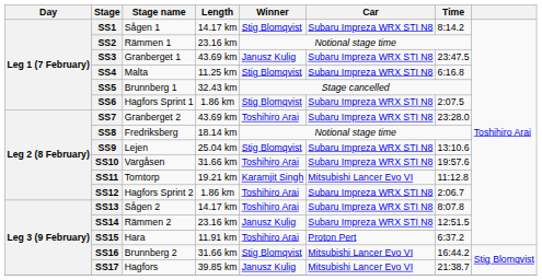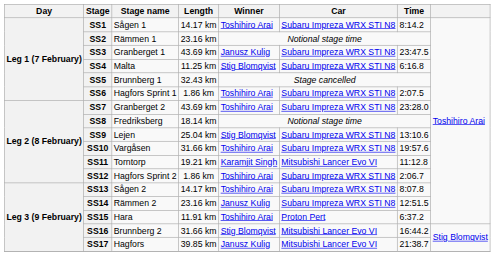 <table class="wikitable" style="font-size: 85%;">
 <tr>
 <th>Day</th>
 <th>Stage</th>
 <th>Stage name</th>
 <th>Length</th>
 <th>Winner</th>
 <th>Car</th>
 <th>Time</th>
 <th></th>
 </tr>
 <tr>
 <th rowspan="6">Leg 1 (7 February)</th>
 <th>SS1</th>
 <td>Sågen 1</td>
 <td align="center">14.17 km</td>
-<td> <a href='#'>Stig Blomqvist</a></td>
+<td> <a href='#'>Toshihiro Arai</a></td>
 <td><a href='#'>Subaru Impreza WRX STI N8</a></td>
 <td>8:14.2</td>
 <td rowspan="15"> <a href='#'>Toshihiro Arai</a></td>
 </tr>
 <tr>
 <th>SS2</th>
 <td>Rämmen 1</td>
 <td align="center">23.16 km</td>
 <td colspan="3" align="center"><em>Notional stage time</em></td>
 </tr>
 <tr>
 <th>SS3</th>
 <td>Granberget 1</td>
 <td align="center">43.69 km</td>
 <td> <a href='#'>Janusz Kulig</a></td>
 <td><a href='#'>Subaru Impreza WRX STI N8</a></td>
 <td>23:47.5</td>
 </tr>
 <tr>
 <th>SS4</th>
 <td>Malta</td>
 <td align="center">11.25 km</td>
 <td> <a href='#'>Stig Blomqvist</a></td>
 <td><a href='#'>Subaru Impreza WRX STI N8</a></td>
 <td>6:16.8</td>
 </tr>
 <tr>
 <th>SS5</th>
 <td>Brunnberg 1</td>
 <td align="center">32.43 km</td>
 <td colspan="3" align="center"><em>Stage cancelled</em></td>
 </tr>
 <tr>
 <th>SS6</th>
 <td>Hagfors Sprint 1</td>
 <td align="center">1.86 km</td>
-<td> <a href='#'>Stig Blomqvist</a></td>
+<td> <a href='#'>Toshihiro Arai</a></td>
 <td><a href='#'>Subaru Impreza WRX STI N8</a></td>
 <td>2:07.5</td>
 </tr>
 <tr>
 <th rowspan="6">Leg 2 (8 February)</th>
 <th>SS7</th>
 <td>Granberget 2</td>
 <td align="center">43.69 km</td>
 <td> <a href='#'>Toshihiro Arai</a></td>
 <td><a href='#'>Subaru Impreza WRX STI N8</a></td>
 <td>23:28.0</td>
 </tr>
 <tr>
 <th>SS8</th>
 <td>Fredriksberg</td>
 <td align="center">18.14 km</td>
 <td colspan="3" align="center"><em>Notional stage time</em></td>
 </tr>
 <tr>
 <th>SS9</th>
 <td>Lejen</td>
 <td align="center">25.04 km</td>
 <td> <a href='#'>Stig Blomqvist</a></td>
 <td><a href='#'>Subaru Impreza WRX STI N8</a></td>
 <td>13:10.6</td>
 </tr>
 <tr>
 <th>SS10</th>
 <td>Vargåsen</td>
 <td align="center">31.66 km</td>
 <td> <a href='#'>Toshihiro Arai</a></td>
 <td><a href='#'>Subaru Impreza WRX STI N8</a></td>
 <td>19:57.6</td>
 </tr>
 <tr>
 <th>SS11</th>
 <td>Torntorp</td>
 <td align="center">19.21 km</td>
 <td> <a href='#'>Karamjit Singh</a></td>
 <td><a href='#'>Mitsubishi Lancer Evo VI</a></td>
 <td>11:12.8</td>
 </tr>
 <tr>
 <th>SS12</th>
 <td>Hagfors Sprint 2</td>
 <td align="center">1.86 km</td>
 <td> <a href='#'>Toshihiro Arai</a></td>
 <td><a href='#'>Subaru Impreza WRX STI N8</a></td>
 <td>2:06.7</td>
 </tr>
 <tr>
 <th rowspan="5">Leg 3 (9 February)</th>
 <th>SS13</th>
 <td>Sågen 2</td>
 <td align="center">14.17 km</td>
 <td> <a href='#'>Toshihiro Arai</a></td>
 <td><a href='#'>Subaru Impreza WRX STI N8</a></td>
 <td>8:07.8</td>
 </tr>
 <tr>
 <th>SS14</th>
 <td>Rämmen 2</td>
 <td align="center">23.16 km</td>
 <td> <a href='#'>Janusz Kulig</a></td>
 <td><a href='#'>Subaru Impreza WRX STI N8</a></td>
 <td>12:51.5</td>
 </tr>
 <tr>
 <th>SS15</th>
 <td>Hara</td>
 <td align="center">11.91 km</td>
 <td> <a href='#'>Toshihiro Arai</a></td>
 <td><a href='#'>Proton Pert</a></td>
 <td>6:37.2</td>
 </tr>
 <tr>
 <th>SS16</th>
 <td>Brunnberg 2</td>
 <td align="center">31.66 km</td>
 <td> <a href='#'>Stig Blomqvist</a></td>
 <td><a href='#'>Mitsubishi Lancer Evo VI</a></td>
 <td>16:44.2</td>
 <td rowspan="2"> <a href='#'>Stig Blomqvist</a></td>
 </tr>
 <tr>
 <th>SS17</th>
 <td>Hagfors</td>
 <td align="center">39.85 km</td>
 <td> <a href='#'>Janusz Kulig</a></td>
 <td><a href='#'>Mitsubishi Lancer Evo VI</a></td>
 <td>21:38.7</td>
 </tr>
 <tr>
 </tr>
 </table>
